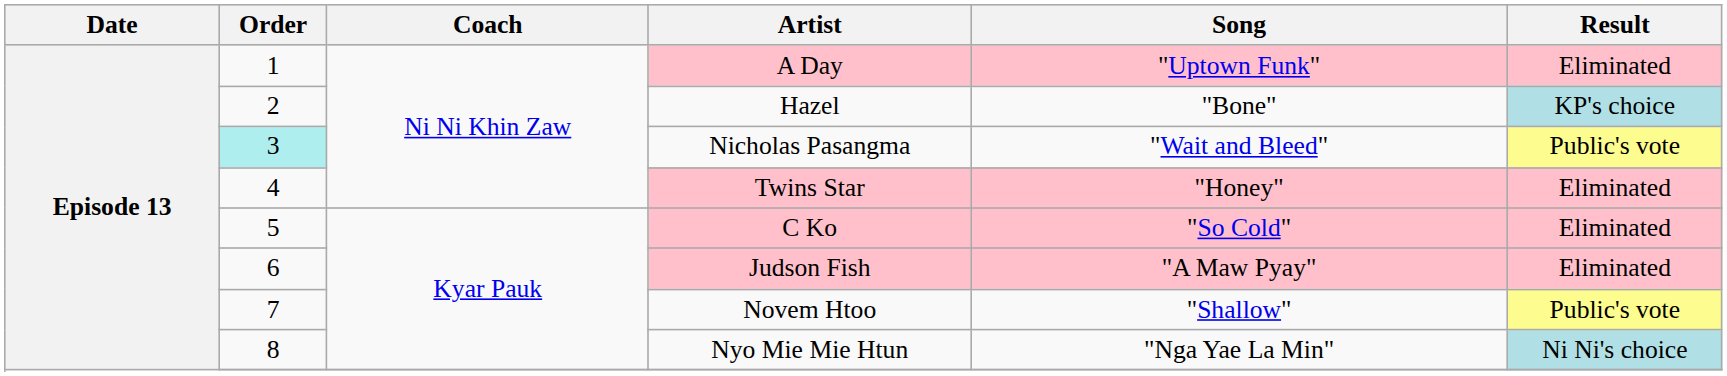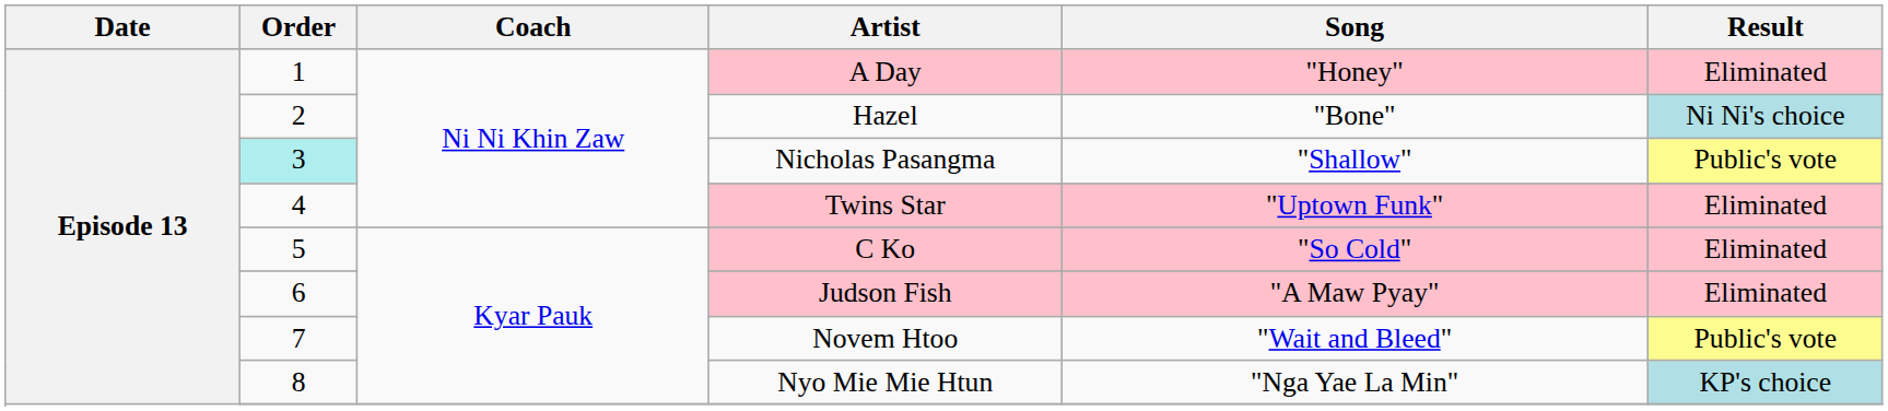 <table class="wikitable" style="text-align:center; width:85%;">
 <tr>
 <th width="10%">Date</th>
 <th width="05%">Order</th>
 <th width="15%">Coach</th>
 <th width="15%">Artist</th>
 <th width="25%">Song</th>
 <th width="10%">Result</th>
 </tr>
 <tr>
 <th rowspan="12" scope="row">Episode 13<br></th>
 <td>1</td>
 <td rowspan="4"><a href='#'>Ni Ni Khin Zaw</a></td>
 <td style="background:pink;">A Day</td>
-<td style="background:pink;">"<a href='#'>Uptown Funk</a>"</td>
+<td style="background:pink;">"Honey"</td>
 <td style="background:pink;">Eliminated</td>
 </tr>
 <tr>
 <td>2</td>
 <td>Hazel</td>
 <td>"Bone"</td>
-<td style="background:#B0E0E6;">KP's choice</td>
+<td style="background:#B0E0E6;">Ni Ni's choice</td>
 </tr>
 <tr>
 <td style="background: paleturquoise;">3</td>
 <td>Nicholas Pasangma</td>
-<td>"<a href='#'>Wait and Bleed</a>"</td>
+<td>"<a href='#'>Shallow</a>"</td>
 <td style="background:#fdfc8f;">Public's vote</td>
 </tr>
 <tr>
 <td>4</td>
 <td style="background:pink;">Twins Star</td>
-<td style="background:pink;">"Honey"</td>
+<td style="background:pink;">"<a href='#'>Uptown Funk</a>"</td>
 <td style="background:pink;">Eliminated</td>
 </tr>
 <tr>
 <td>5</td>
 <td rowspan="4"><a href='#'>Kyar Pauk</a></td>
 <td style="background:pink;">C Ko</td>
 <td style="background:pink;">"<a href='#'>So Cold</a>"</td>
 <td style="background:pink;">Eliminated</td>
 </tr>
 <tr>
 <td>6</td>
 <td style="background:pink;">Judson Fish</td>
 <td style="background:pink;">"A Maw Pyay"</td>
 <td style="background:pink;">Eliminated</td>
 </tr>
 <tr>
 <td>7</td>
 <td>Novem Htoo</td>
-<td>"<a href='#'>Shallow</a>"</td>
+<td>"<a href='#'>Wait and Bleed</a>"</td>
 <td style="background:#fdfc8f;">Public's vote</td>
 </tr>
 <tr>
 <td>8</td>
 <td>Nyo Mie Mie Htun</td>
 <td>"Nga Yae La Min"</td>
-<td style="background:#B0E0E6;">Ni Ni's choice</td>
+<td style="background:#B0E0E6;">KP's choice</td>
 </tr>
 <tr>
 </tr>
 </table>
